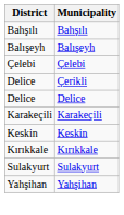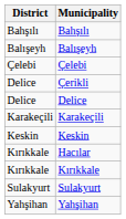 <table class="sortable wikitable">
 <tr>
 <th>District</th>
 <th>Municipality</th>
 </tr>
 <tr>
 <td>Bahşılı</td>
 <td><a href='#'>Bahşılı</a></td>
 </tr>
 <tr>
 <td>Balışeyh</td>
 <td><a href='#'>Balışeyh</a></td>
 </tr>
 <tr>
 <td>Çelebi</td>
 <td><a href='#'>Çelebi</a></td>
 </tr>
 <tr>
 <td>Delice</td>
 <td><a href='#'>Çerikli</a></td>
 </tr>
 <tr>
 <td>Delice</td>
 <td><a href='#'>Delice</a></td>
 </tr>
 <tr>
 <td>Karakeçili</td>
 <td><a href='#'>Karakeçili</a></td>
 </tr>
 <tr>
 <td>Keskin</td>
 <td><a href='#'>Keskin</a></td>
 </tr>
 <tr>
 <td>Kırıkkale</td>
+<td><a href='#'>Hacılar</a></td>
+</tr>
+<tr>
+<td>Kırıkkale</td>
 <td><a href='#'>Kırıkkale</a></td>
 </tr>
 <tr>
 <td>Sulakyurt</td>
 <td><a href='#'>Sulakyurt</a></td>
 </tr>
 <tr>
 <td>Yahşihan</td>
 <td><a href='#'>Yahşihan</a></td>
 </tr>
 </table>
